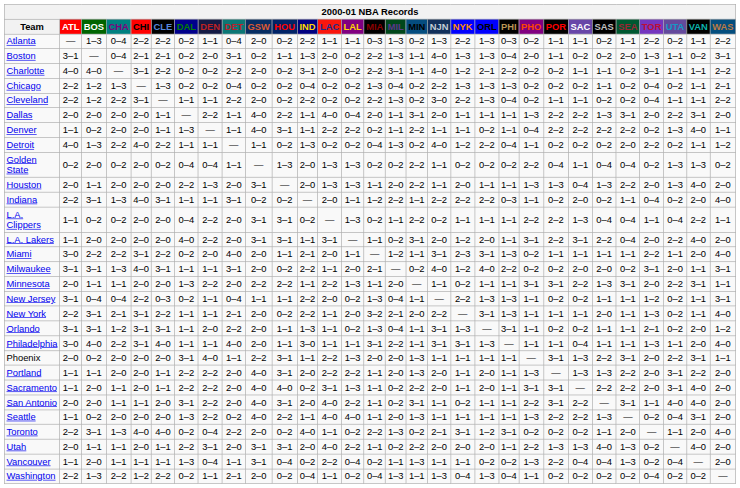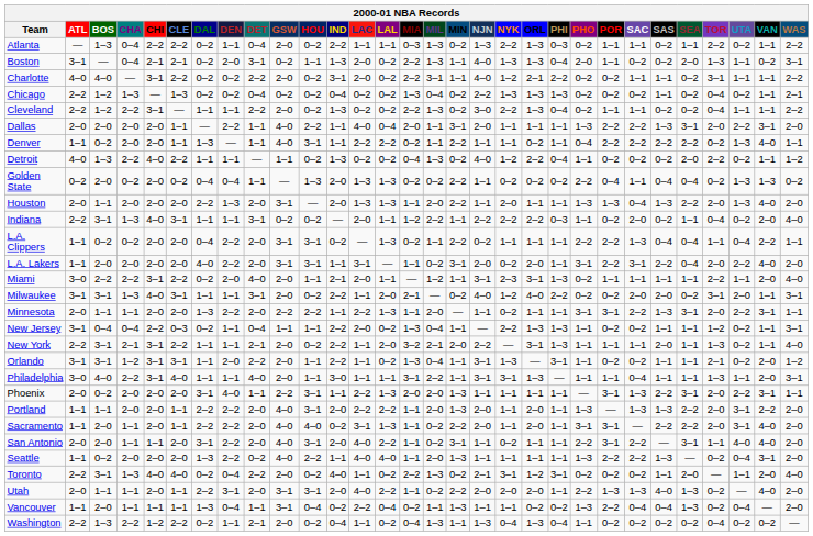 <table class="wikitable" style="font-size:90%; text-align:center;">
 <tr>
 <th colspan=30>2000-01 NBA Records</th>
 </tr>
 <tr>
 <th width=100>Team</th>
 <th style="background:#FF0000;color:#FFFFFF;width=35">ATL</th>
 <th style="background:#006400;color:#FFFFFF;width=35">BOS</th>
 <th style="background:#008080;color:#800080;width=35">CHA</th>
 <th style="background:#FF0000;color:#000000;width=35">CHI</th>
 <th style="background:#000000;color:#5787DC;width=35">CLE</th>
 <th style="background:#00008B;color:#008000;width=35">DAL</th>
 <th style="background:#141A44;color:#BC2224;width=35">DEN</th>
 <th style="background:#0C7674;color:#BB222C;width=35">DET</th>
 <th style="background:#072E63;color:#DC5A34;width=35">GSW</th>
 <th style="background:#002366;color:#FF0000;width=35">HOU</th>
 <th style="background:#000080;color:#FFD700;width=35">IND</th>
 <th style="background:#F9160D;color:#1A2E8B;width=35">LAC</th>
 <th style="background:#800080;color:#FFD700;width=35">LAL</th>
 <th style="background:#000000;color:#8B0000;width=35">MIA</th>
 <th style="background:#00471B;color:#5C378A;width=35">MIL</th>
 <th style="background:#044D80;color:#000000;width=35">MIN</th>
 <th style="background:#12305B;color:#C4CED4;width=35">NJN</th>
 <th style="background:#0000FF;color:#FF8C00;width=35">NYK</th>
 <th style="background:#0000FF;color:#000000;width=35">ORL</th>
 <th style="background:#000000;color:#BB9754;width=35">PHI</th>
 <th style="background:#800080;color:#FF4500;width=35">PHO</th>
 <th style="background:#000000;color:#FF0000;width=35">POR</th>
 <th style="background:#6846A8;color:#FFFFFF;width=35">SAC</th>
 <th style="background:#000000;color:#C0C0C0;width=35">SAS</th>
 <th style="background:#005831;color:#992634;width=35">SEA</th>
 <th style="background:#7436BF;color:#BE0F34;width=35">TOR</th>
 <th style="background:#644A9C;color:#149BC7;width=35">UTA</th>
 <th style="background:#000000;color:#0CB2AC;width=35">VAN</th>
 <th style="background:#044D7D;color:#BC7A44;width=35">WAS</th>
 </tr>
 <tr>
 <td style="text-align:left;"><a href='#'>Atlanta</a></td>
 <td>—</td>
 <td>1–3</td>
 <td>0–4</td>
 <td>2–2</td>
 <td>2–2</td>
 <td>0–2</td>
 <td>1–1</td>
 <td>0–4</td>
 <td>2–0</td>
 <td>0–2</td>
 <td>2–2</td>
 <td>1–1</td>
 <td>1–1</td>
 <td>0–3</td>
 <td>1–3</td>
 <td>0–2</td>
 <td>1–3</td>
 <td>2–2</td>
 <td>1–3</td>
 <td>0–3</td>
 <td>0–2</td>
 <td>1–1</td>
 <td>1–1</td>
 <td>0–2</td>
 <td>1–1</td>
 <td>2–2</td>
 <td>0–2</td>
 <td>1–1</td>
 <td>2–2</td>
 </tr>
 <tr>
 <td style="text-align:left;"><a href='#'>Boston</a></td>
 <td>3–1</td>
 <td>—</td>
 <td>0–4</td>
 <td>2–1</td>
 <td>2–1</td>
 <td>0–2</td>
 <td>2–0</td>
 <td>3–1</td>
 <td>0–2</td>
 <td>1–1</td>
 <td>1–3</td>
 <td>2–0</td>
 <td>0–2</td>
 <td>2–2</td>
 <td>1–3</td>
 <td>1–1</td>
 <td>4–0</td>
 <td>1–3</td>
 <td>1–3</td>
 <td>0–4</td>
 <td>2–0</td>
 <td>1–1</td>
 <td>0–2</td>
 <td>0–2</td>
 <td>2–0</td>
 <td>1–3</td>
 <td>1–1</td>
 <td>0–2</td>
 <td>3–1</td>
 </tr>
 <tr>
 <td style="text-align:left;"><a href='#'>Charlotte</a></td>
 <td>4–0</td>
 <td>4–0</td>
 <td>—</td>
 <td>3–1</td>
 <td>2–2</td>
 <td>0–2</td>
 <td>0–2</td>
 <td>2–2</td>
 <td>2–0</td>
 <td>0–2</td>
 <td>3–1</td>
 <td>2–0</td>
 <td>0–2</td>
 <td>2–2</td>
 <td>3–1</td>
 <td>1–1</td>
 <td>4–0</td>
 <td>1–2</td>
 <td>2–1</td>
 <td>2–2</td>
 <td>0–2</td>
 <td>0–2</td>
 <td>1–1</td>
 <td>1–1</td>
 <td>0–2</td>
 <td>3–1</td>
 <td>1–1</td>
 <td>1–1</td>
 <td>2–2</td>
 </tr>
 <tr>
 <td style="text-align:left;"><a href='#'>Chicago</a></td>
 <td>2–2</td>
 <td>1–2</td>
 <td>1–3</td>
 <td>—</td>
 <td>1–3</td>
 <td>0–2</td>
 <td>0–2</td>
 <td>0–4</td>
 <td>0–2</td>
 <td>0–2</td>
 <td>0–4</td>
 <td>0–2</td>
 <td>0–2</td>
 <td>1–3</td>
 <td>0–4</td>
 <td>0–2</td>
 <td>2–2</td>
 <td>1–3</td>
 <td>1–3</td>
 <td>1–3</td>
 <td>0–2</td>
 <td>0–2</td>
 <td>0–2</td>
 <td>1–1</td>
 <td>0–2</td>
 <td>0–4</td>
 <td>0–2</td>
 <td>1–1</td>
 <td>2–1</td>
 </tr>
 <tr>
 <td style="text-align:left;"><a href='#'>Cleveland</a></td>
 <td>2–2</td>
 <td>1–2</td>
 <td>2–2</td>
 <td>3–1</td>
 <td>—</td>
 <td>1–1</td>
 <td>1–1</td>
 <td>2–2</td>
 <td>2–0</td>
 <td>0–2</td>
-<td>2–2</td>
+<td>1–3</td>
 <td>0–2</td>
 <td>0–2</td>
 <td>2–2</td>
 <td>1–3</td>
 <td>0–2</td>
 <td>3–0</td>
 <td>2–2</td>
 <td>1–3</td>
 <td>0–4</td>
 <td>0–2</td>
 <td>1–1</td>
 <td>1–1</td>
 <td>0–2</td>
 <td>0–2</td>
 <td>0–4</td>
 <td>1–1</td>
 <td>1–1</td>
 <td>2–2</td>
 </tr>
 <tr>
 <td style="text-align:left;"><a href='#'>Dallas</a></td>
 <td>2–0</td>
 <td>2–0</td>
 <td>2–0</td>
 <td>2–0</td>
 <td>1–1</td>
 <td>—</td>
 <td>2–2</td>
 <td>1–1</td>
 <td>4–0</td>
 <td>2–2</td>
 <td>1–1</td>
 <td>4–0</td>
 <td>0–4</td>
 <td>2–0</td>
 <td>1–1</td>
 <td>3–1</td>
 <td>2–0</td>
 <td>1–1</td>
 <td>1–1</td>
 <td>1–1</td>
 <td>1–3</td>
 <td>2–2</td>
 <td>2–2</td>
 <td>1–3</td>
 <td>3–1</td>
 <td>2–0</td>
 <td>2–2</td>
 <td>3–1</td>
 <td>2–0</td>
 </tr>
 <tr>
 <td style="text-align:left;"><a href='#'>Denver</a></td>
 <td>1–1</td>
 <td>0–2</td>
 <td>2–0</td>
 <td>2–0</td>
 <td>1–1</td>
 <td>1–3</td>
 <td>—</td>
 <td>1–1</td>
 <td>4–0</td>
 <td>3–1</td>
 <td>1–1</td>
 <td>2–2</td>
 <td>2–2</td>
 <td>0–2</td>
 <td>1–1</td>
 <td>2–2</td>
 <td>1–1</td>
 <td>1–1</td>
 <td>0–2</td>
 <td>1–1</td>
 <td>0–4</td>
 <td>2–2</td>
 <td>2–2</td>
 <td>2–2</td>
 <td>2–2</td>
 <td>0–2</td>
 <td>1–3</td>
 <td>4–0</td>
 <td>1–1</td>
 </tr>
 <tr>
 <td style="text-align:left;"><a href='#'>Detroit</a></td>
 <td>4–0</td>
 <td>1–3</td>
 <td>2–2</td>
 <td>4–0</td>
 <td>2–2</td>
 <td>1–1</td>
 <td>1–1</td>
 <td>—</td>
 <td>1–1</td>
 <td>0–2</td>
 <td>1–3</td>
 <td>0–2</td>
 <td>0–2</td>
 <td>0–4</td>
 <td>1–3</td>
 <td>0–2</td>
 <td>4–0</td>
 <td>1–2</td>
 <td>2–2</td>
 <td>0–4</td>
 <td>1–1</td>
 <td>0–2</td>
 <td>0–2</td>
 <td>0–2</td>
 <td>2–0</td>
 <td>2–2</td>
 <td>0–2</td>
 <td>1–1</td>
 <td>1–2</td>
 </tr>
 <tr>
 <td style="text-align:left;"><a href='#'>Golden State</a></td>
 <td>0–2</td>
 <td>2–0</td>
 <td>0–2</td>
 <td>2–0</td>
 <td>0–2</td>
 <td>0–4</td>
 <td>0–4</td>
 <td>1–1</td>
 <td>—</td>
 <td>1–3</td>
 <td>2–0</td>
 <td>1–3</td>
 <td>1–3</td>
 <td>0–2</td>
 <td>0–2</td>
 <td>2–2</td>
 <td>1–1</td>
 <td>0–2</td>
 <td>0–2</td>
 <td>0–2</td>
 <td>2–2</td>
 <td>0–4</td>
 <td>1–1</td>
 <td>0–4</td>
 <td>0–4</td>
 <td>0–2</td>
 <td>1–3</td>
 <td>1–3</td>
 <td>0–2</td>
 </tr>
 <tr>
 <td style="text-align:left;"><a href='#'>Houston</a></td>
 <td>2–0</td>
 <td>1–1</td>
 <td>2–0</td>
 <td>2–0</td>
 <td>2–0</td>
 <td>2–2</td>
 <td>1–3</td>
 <td>2–0</td>
 <td>3–1</td>
 <td>—</td>
 <td>2–0</td>
 <td>1–3</td>
 <td>1–3</td>
 <td>1–1</td>
 <td>2–0</td>
 <td>2–2</td>
 <td>1–1</td>
 <td>2–0</td>
 <td>1–1</td>
 <td>1–1</td>
 <td>1–3</td>
 <td>1–3</td>
 <td>0–4</td>
 <td>1–3</td>
 <td>2–2</td>
 <td>2–0</td>
 <td>1–3</td>
 <td>4–0</td>
 <td>2–0</td>
 </tr>
 <tr>
 <td style="text-align:left;"><a href='#'>Indiana</a></td>
 <td>2–2</td>
 <td>3–1</td>
 <td>1–3</td>
 <td>4–0</td>
 <td>3–1</td>
 <td>1–1</td>
 <td>1–1</td>
 <td>3–1</td>
 <td>0–2</td>
 <td>0–2</td>
 <td>—</td>
 <td>2–0</td>
 <td>1–1</td>
 <td>1–2</td>
 <td>2–2</td>
 <td>1–1</td>
 <td>2–2</td>
 <td>2–2</td>
 <td>2–2</td>
 <td>0–3</td>
 <td>1–1</td>
 <td>0–2</td>
 <td>2–0</td>
 <td>0–2</td>
 <td>1–1</td>
 <td>0–4</td>
 <td>0–2</td>
 <td>2–0</td>
 <td>4–0</td>
 </tr>
 <tr>
 <td style="text-align:left;"><a href='#'>L.A. Clippers</a></td>
 <td>1–1</td>
 <td>0–2</td>
 <td>0–2</td>
 <td>2–0</td>
 <td>2–0</td>
 <td>0–4</td>
 <td>2–2</td>
 <td>2–0</td>
 <td>3–1</td>
 <td>3–1</td>
 <td>0–2</td>
 <td>—</td>
 <td>1–3</td>
 <td>0–2</td>
 <td>1–1</td>
 <td>2–2</td>
 <td>0–2</td>
 <td>1–1</td>
 <td>1–1</td>
 <td>1–1</td>
 <td>2–2</td>
 <td>2–2</td>
 <td>1–3</td>
 <td>0–4</td>
 <td>0–4</td>
 <td>1–1</td>
 <td>0–4</td>
 <td>2–2</td>
 <td>1–1</td>
 </tr>
 <tr>
 <td style="text-align:left;"><a href='#'>L.A. Lakers</a></td>
 <td>1–1</td>
 <td>2–0</td>
 <td>2–0</td>
 <td>2–0</td>
 <td>2–0</td>
 <td>4–0</td>
 <td>2–2</td>
 <td>2–0</td>
 <td>3–1</td>
 <td>3–1</td>
 <td>1–1</td>
 <td>3–1</td>
 <td>—</td>
 <td>1–1</td>
 <td>0–2</td>
 <td>3–1</td>
 <td>2–0</td>
-<td>1–2</td>
+<td>0–2</td>
 <td>2–0</td>
 <td>1–1</td>
 <td>3–1</td>
 <td>2–2</td>
 <td>3–1</td>
 <td>2–2</td>
 <td>0–4</td>
 <td>2–0</td>
 <td>2–2</td>
 <td>4–0</td>
 <td>2–0</td>
 </tr>
 <tr>
 <td style="text-align:left;"><a href='#'>Miami</a></td>
 <td>3–0</td>
 <td>2–2</td>
 <td>2–2</td>
 <td>3–1</td>
 <td>2–2</td>
 <td>0–2</td>
 <td>2–0</td>
 <td>4–0</td>
 <td>2–0</td>
 <td>1–1</td>
 <td>2–1</td>
 <td>2–0</td>
 <td>1–1</td>
 <td>—</td>
 <td>1–2</td>
 <td>1–1</td>
 <td>3–1</td>
 <td>2–3</td>
 <td>3–1</td>
 <td>1–3</td>
 <td>0–2</td>
 <td>1–1</td>
 <td>1–1</td>
 <td>1–1</td>
 <td>1–1</td>
 <td>2–2</td>
 <td>1–1</td>
 <td>2–0</td>
 <td>4–0</td>
 </tr>
 <tr>
 <td style="text-align:left;"><a href='#'>Milwaukee</a></td>
 <td>3–1</td>
 <td>3–1</td>
 <td>1–3</td>
 <td>4–0</td>
 <td>3–1</td>
 <td>1–1</td>
 <td>1–1</td>
 <td>3–1</td>
 <td>2–0</td>
 <td>0–2</td>
 <td>2–2</td>
 <td>1–1</td>
 <td>2–0</td>
 <td>2–1</td>
 <td>—</td>
 <td>0–2</td>
 <td>4–0</td>
 <td>1–2</td>
 <td>4–0</td>
 <td>2–2</td>
 <td>0–2</td>
 <td>0–2</td>
 <td>2–0</td>
 <td>2–0</td>
 <td>0–2</td>
 <td>3–1</td>
 <td>2–0</td>
 <td>1–1</td>
 <td>3–1</td>
 </tr>
 <tr>
 <td style="text-align:left;"><a href='#'>Minnesota</a></td>
 <td>2–0</td>
 <td>1–1</td>
 <td>1–1</td>
 <td>2–0</td>
 <td>2–0</td>
 <td>1–3</td>
 <td>2–2</td>
 <td>2–0</td>
 <td>2–2</td>
 <td>2–2</td>
 <td>1–1</td>
 <td>2–2</td>
 <td>1–3</td>
 <td>1–1</td>
 <td>2–0</td>
 <td>—</td>
 <td>1–1</td>
 <td>0–2</td>
 <td>1–1</td>
 <td>1–1</td>
 <td>3–1</td>
 <td>3–1</td>
 <td>2–2</td>
 <td>1–3</td>
 <td>3–1</td>
 <td>2–0</td>
 <td>2–2</td>
 <td>3–1</td>
 <td>1–1</td>
 </tr>
 <tr>
 <td style="text-align:left;"><a href='#'>New Jersey</a></td>
 <td>3–1</td>
 <td>0–4</td>
 <td>0–4</td>
 <td>2–2</td>
 <td>0–3</td>
 <td>0–2</td>
 <td>1–1</td>
 <td>0–4</td>
 <td>1–1</td>
 <td>1–1</td>
 <td>2–2</td>
 <td>2–0</td>
 <td>0–2</td>
 <td>1–3</td>
 <td>0–4</td>
 <td>1–1</td>
 <td>—</td>
 <td>2–2</td>
 <td>1–3</td>
 <td>1–3</td>
 <td>1–1</td>
 <td>0–2</td>
 <td>0–2</td>
 <td>1–1</td>
 <td>1–1</td>
 <td>1–2</td>
 <td>0–2</td>
 <td>1–1</td>
 <td>3–1</td>
 </tr>
 <tr>
 <td style="text-align:left;"><a href='#'>New York</a></td>
 <td>2–2</td>
 <td>3–1</td>
 <td>2–1</td>
 <td>3–1</td>
 <td>2–2</td>
 <td>1–1</td>
 <td>1–1</td>
 <td>2–1</td>
 <td>2–0</td>
 <td>0–2</td>
 <td>2–2</td>
 <td>1–1</td>
 <td>2–0</td>
 <td>3–2</td>
 <td>2–1</td>
 <td>2–0</td>
 <td>2–2</td>
 <td>—</td>
 <td>3–1</td>
 <td>1–3</td>
 <td>1–1</td>
 <td>1–1</td>
 <td>1–1</td>
 <td>2–0</td>
 <td>1–1</td>
 <td>1–3</td>
 <td>0–2</td>
 <td>1–1</td>
 <td>4–0</td>
 </tr>
 <tr>
 <td style="text-align:left;"><a href='#'>Orlando</a></td>
 <td>3–1</td>
 <td>3–1</td>
 <td>1–2</td>
 <td>3–1</td>
 <td>3–1</td>
 <td>1–1</td>
 <td>2–0</td>
 <td>2–2</td>
 <td>2–0</td>
 <td>1–1</td>
-<td>1–3</td>
+<td>2–2</td>
 <td>1–1</td>
 <td>0–2</td>
 <td>1–3</td>
 <td>0–4</td>
 <td>1–1</td>
 <td>3–1</td>
 <td>1–3</td>
 <td>—</td>
 <td>3–1</td>
 <td>1–1</td>
 <td>0–2</td>
 <td>0–2</td>
 <td>1–1</td>
 <td>1–1</td>
 <td>2–1</td>
 <td>0–2</td>
 <td>2–0</td>
 <td>1–2</td>
 </tr>
 <tr>
 <td style="text-align:left;"><a href='#'>Philadelphia</a></td>
 <td>3–0</td>
 <td>4–0</td>
 <td>2–2</td>
 <td>3–1</td>
 <td>4–0</td>
 <td>1–1</td>
 <td>1–1</td>
 <td>4–0</td>
 <td>2–0</td>
 <td>1–1</td>
 <td>3–0</td>
 <td>1–1</td>
 <td>1–1</td>
 <td>3–1</td>
 <td>2–2</td>
 <td>1–1</td>
 <td>3–1</td>
 <td>3–1</td>
 <td>1–3</td>
 <td>—</td>
 <td>1–1</td>
 <td>1–1</td>
 <td>0–4</td>
 <td>1–1</td>
 <td>1–1</td>
 <td>1–3</td>
 <td>1–1</td>
 <td>2–0</td>
-<td>4–0</td>
+<td>3–1</td>
 </tr>
 <tr>
 <td style="text-align:left;">Phoenix</td>
 <td>2–0</td>
 <td>0–2</td>
 <td>2–0</td>
 <td>2–0</td>
 <td>2–0</td>
 <td>3–1</td>
 <td>4–0</td>
 <td>1–1</td>
 <td>2–2</td>
 <td>3–1</td>
 <td>1–1</td>
 <td>2–2</td>
 <td>1–3</td>
 <td>2–0</td>
 <td>2–0</td>
 <td>1–3</td>
 <td>1–1</td>
 <td>1–1</td>
 <td>1–1</td>
 <td>1–1</td>
 <td>—</td>
 <td>3–1</td>
 <td>1–3</td>
 <td>2–2</td>
 <td>3–1</td>
 <td>2–0</td>
 <td>2–2</td>
 <td>3–1</td>
 <td>1–1</td>
 </tr>
 <tr>
 <td style="text-align:left;"><a href='#'>Portland</a></td>
 <td>1–1</td>
 <td>1–1</td>
 <td>2–0</td>
 <td>2–0</td>
 <td>1–1</td>
 <td>2–2</td>
 <td>2–2</td>
 <td>2–0</td>
 <td>4–0</td>
 <td>3–1</td>
 <td>2–0</td>
 <td>2–2</td>
 <td>2–2</td>
 <td>1–1</td>
 <td>2–0</td>
 <td>1–3</td>
 <td>2–0</td>
 <td>1–1</td>
 <td>2–0</td>
 <td>1–1</td>
 <td>1–3</td>
 <td>—</td>
 <td>1–3</td>
 <td>1–3</td>
 <td>2–2</td>
 <td>2–0</td>
 <td>3–1</td>
 <td>2–2</td>
 <td>2–0</td>
 </tr>
 <tr>
 <td style="text-align:left;"><a href='#'>Sacramento</a></td>
 <td>1–1</td>
 <td>2–0</td>
 <td>1–1</td>
 <td>2–0</td>
 <td>1–1</td>
 <td>2–2</td>
 <td>2–2</td>
 <td>2–0</td>
 <td>4–0</td>
 <td>4–0</td>
 <td>0–2</td>
 <td>3–1</td>
 <td>1–3</td>
 <td>1–1</td>
 <td>0–2</td>
 <td>2–2</td>
 <td>2–0</td>
 <td>1–1</td>
 <td>2–0</td>
 <td>1–1</td>
 <td>3–1</td>
 <td>3–1</td>
 <td>—</td>
 <td>2–2</td>
 <td>2–2</td>
 <td>2–0</td>
 <td>3–1</td>
 <td>4–0</td>
 <td>2–0</td>
 </tr>
 <tr>
 <td style="text-align:left;"><a href='#'>San Antonio</a></td>
 <td>2–0</td>
 <td>2–0</td>
 <td>1–1</td>
 <td>1–1</td>
 <td>2–0</td>
 <td>3–1</td>
 <td>2–2</td>
 <td>2–0</td>
 <td>4–0</td>
 <td>3–1</td>
 <td>2–0</td>
 <td>4–0</td>
 <td>2–2</td>
 <td>1–1</td>
 <td>0–2</td>
 <td>3–1</td>
 <td>1–1</td>
 <td>0–2</td>
 <td>1–1</td>
 <td>1–1</td>
 <td>2–2</td>
 <td>3–1</td>
 <td>2–2</td>
 <td>—</td>
 <td>3–1</td>
 <td>1–1</td>
 <td>4–0</td>
 <td>4–0</td>
 <td>2–0</td>
 </tr>
 <tr>
 <td style="text-align:left;"><a href='#'>Seattle</a></td>
 <td>1–1</td>
 <td>0–2</td>
 <td>2–0</td>
 <td>2–0</td>
 <td>2–0</td>
 <td>1–3</td>
 <td>2–2</td>
 <td>0–2</td>
 <td>4–0</td>
 <td>2–2</td>
 <td>1–1</td>
 <td>4–0</td>
 <td>4–0</td>
 <td>1–1</td>
 <td>2–0</td>
 <td>1–3</td>
 <td>1–1</td>
 <td>1–1</td>
 <td>1–1</td>
 <td>1–1</td>
 <td>1–3</td>
 <td>2–2</td>
 <td>2–2</td>
 <td>1–3</td>
 <td>—</td>
 <td>0–2</td>
 <td>0–4</td>
 <td>3–1</td>
 <td>2–0</td>
 </tr>
 <tr>
 <td style="text-align:left;"><a href='#'>Toronto</a></td>
 <td>2–2</td>
 <td>3–1</td>
 <td>1–3</td>
 <td>4–0</td>
 <td>4–0</td>
 <td>0–2</td>
 <td>0–4</td>
 <td>2–2</td>
 <td>2–0</td>
 <td>0–2</td>
 <td>4–0</td>
 <td>1–1</td>
 <td>0–2</td>
 <td>2–2</td>
 <td>1–3</td>
 <td>0–2</td>
 <td>2–1</td>
 <td>3–1</td>
 <td>1–2</td>
 <td>3–1</td>
 <td>0–2</td>
 <td>0–2</td>
 <td>0–2</td>
 <td>1–1</td>
 <td>2–0</td>
 <td>—</td>
 <td>1–1</td>
 <td>2–0</td>
 <td>4–0</td>
 </tr>
 <tr>
 <td style="text-align:left;"><a href='#'>Utah</a></td>
 <td>2–0</td>
 <td>1–1</td>
 <td>1–1</td>
 <td>2–0</td>
 <td>1–1</td>
 <td>2–2</td>
 <td>3–1</td>
 <td>2–0</td>
 <td>3–1</td>
 <td>3–1</td>
 <td>2–0</td>
 <td>4–0</td>
 <td>2–2</td>
 <td>1–1</td>
 <td>0–2</td>
 <td>2–2</td>
 <td>2–0</td>
 <td>2–0</td>
 <td>2–0</td>
 <td>1–1</td>
 <td>2–2</td>
 <td>1–3</td>
 <td>1–3</td>
 <td>4–0</td>
 <td>1–3</td>
 <td>0–2</td>
 <td>—</td>
 <td>4–0</td>
 <td>2–0</td>
 </tr>
 <tr>
 <td style="text-align:left;"><a href='#'>Vancouver</a></td>
 <td>1–1</td>
 <td>2–0</td>
 <td>1–1</td>
 <td>1–1</td>
 <td>1–1</td>
 <td>1–3</td>
 <td>0–4</td>
 <td>1–1</td>
 <td>3–1</td>
 <td>0–4</td>
 <td>0–2</td>
 <td>2–2</td>
 <td>0–4</td>
 <td>0–2</td>
 <td>1–1</td>
 <td>1–3</td>
 <td>1–1</td>
 <td>1–1</td>
 <td>0–2</td>
 <td>0–2</td>
 <td>1–3</td>
 <td>2–2</td>
 <td>0–4</td>
 <td>0–4</td>
 <td>1–3</td>
 <td>0–2</td>
 <td>0–4</td>
 <td>—</td>
 <td>2–0</td>
 </tr>
 <tr>
 <td style="text-align:left;"><a href='#'>Washington</a></td>
 <td>2–2</td>
 <td>1–3</td>
 <td>2–2</td>
 <td>1–2</td>
 <td>2–2</td>
 <td>0–2</td>
 <td>1–1</td>
 <td>2–1</td>
 <td>2–0</td>
 <td>0–2</td>
 <td>0–4</td>
 <td>1–1</td>
 <td>0–2</td>
 <td>0–4</td>
 <td>1–3</td>
 <td>1–1</td>
 <td>1–3</td>
 <td>0–4</td>
 <td>1–3</td>
 <td>0–4</td>
 <td>1–1</td>
 <td>0–2</td>
 <td>0–2</td>
 <td>0–2</td>
 <td>0–2</td>
 <td>0–4</td>
 <td>0–2</td>
 <td>0–2</td>
 <td>—</td>
 </tr>
 </table>
